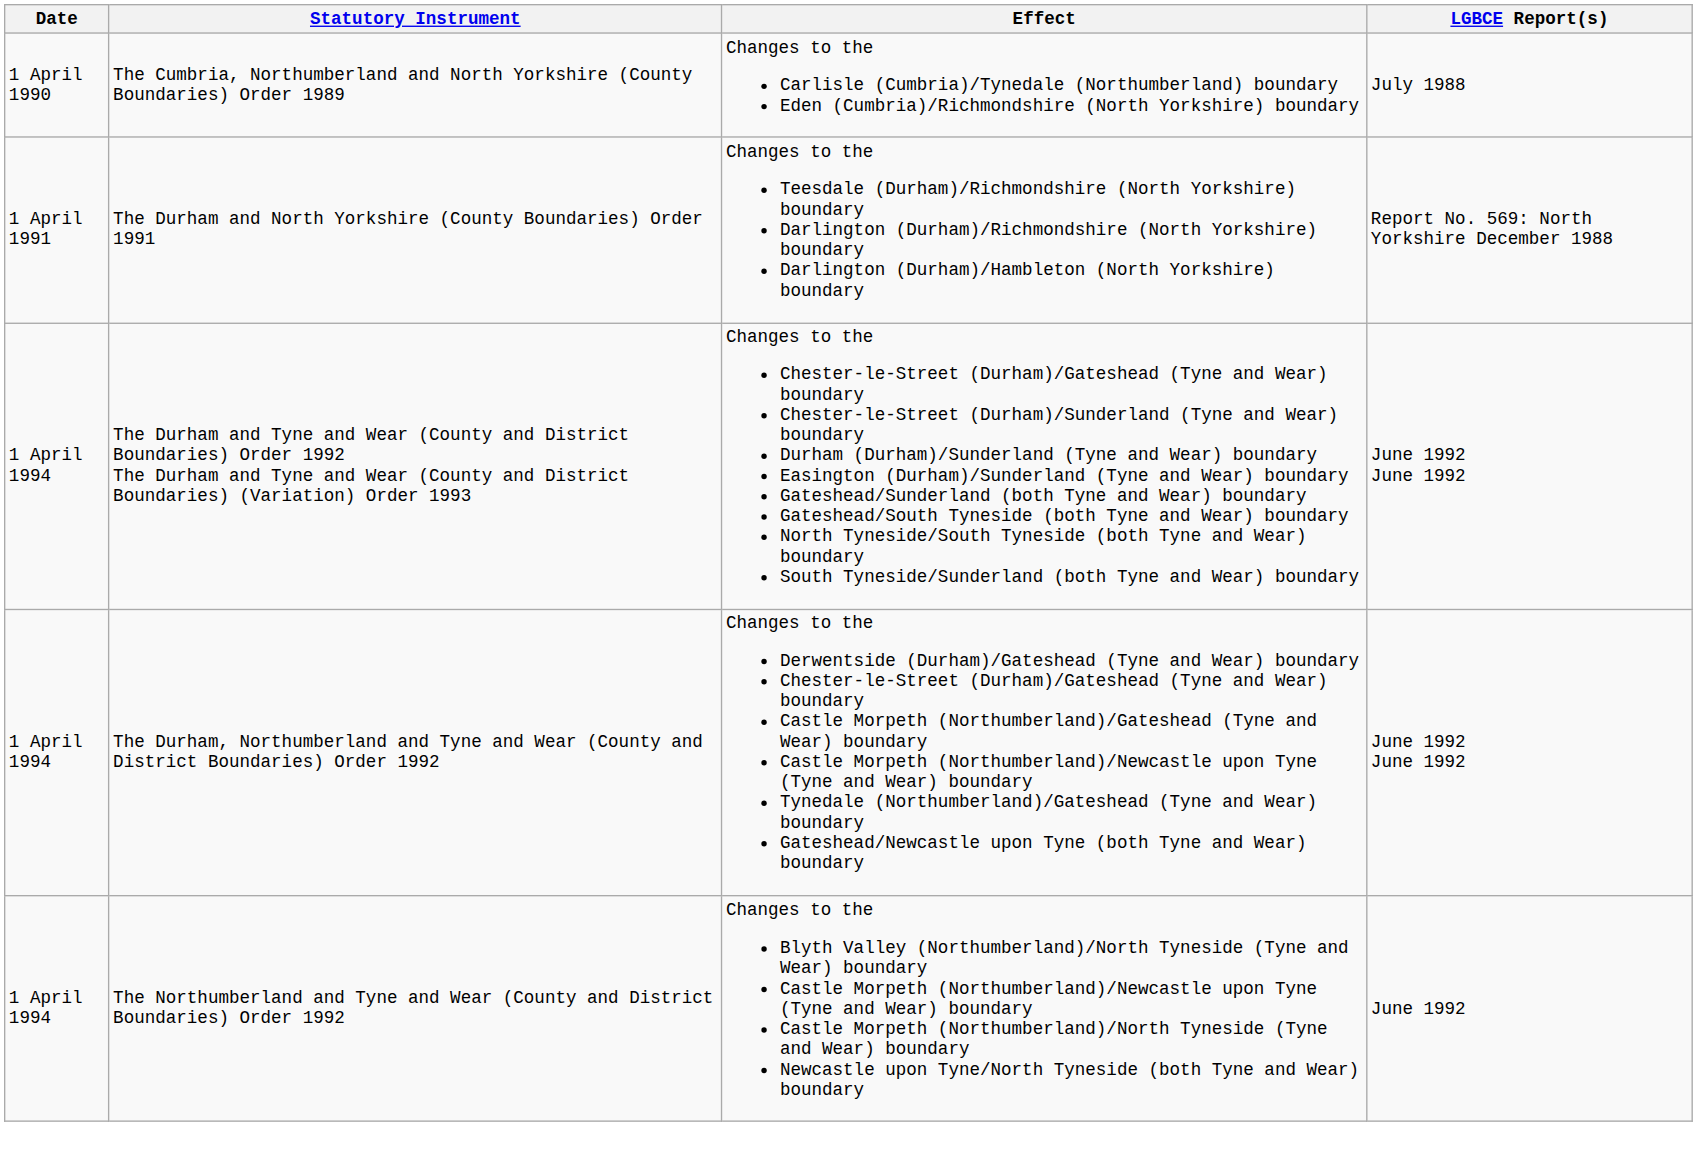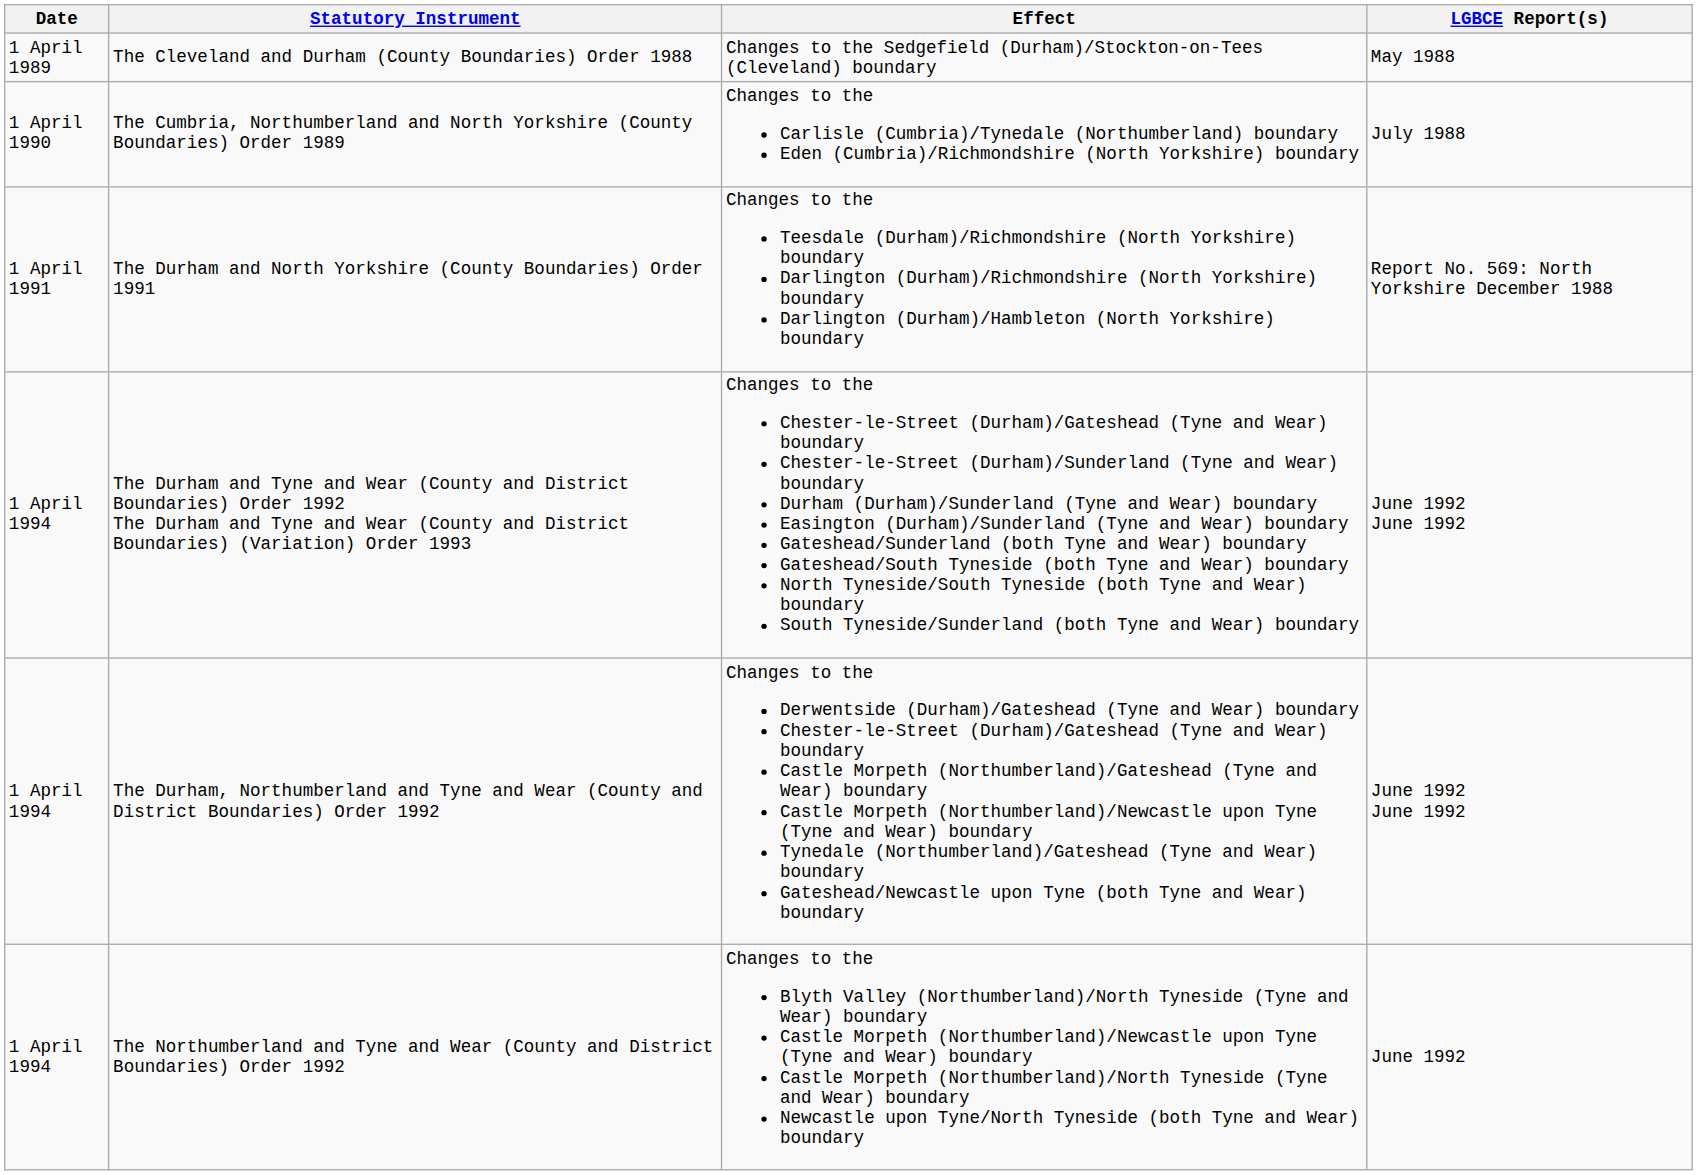 <table class="wikitable sortable">
 <tr>
 <th>Date</th>
 <th><a href='#'>Statutory Instrument</a></th>
 <th>Effect</th>
 <th><a href='#'>LGBCE</a> Report(s)</th>
+</tr>
+<tr>
+<td>1 April 1989</td>
+<td>The Cleveland and Durham (County Boundaries) Order 1988</td>
+<td>Changes to the Sedgefield (Durham)/Stockton-on-Tees (Cleveland) boundary</td>
+<td> May 1988</td>
 </tr>
 <tr>
 <td>1 April 1990</td>
 <td>The Cumbria, Northumberland and North Yorkshire (County Boundaries) Order 1989</td>
 <td>Changes to the<br><ul><li>Carlisle (Cumbria)/Tynedale (Northumberland) boundary</li><li>Eden (Cumbria)/Richmondshire (North Yorkshire) boundary</li></ul></td>
 <td> July 1988</td>
 </tr>
 <tr>
 <td>1 April 1991</td>
 <td>The Durham and North Yorkshire (County Boundaries) Order 1991</td>
 <td>Changes to the<br><ul><li>Teesdale (Durham)/Richmondshire (North Yorkshire) boundary</li><li>Darlington (Durham)/Richmondshire (North Yorkshire) boundary</li><li>Darlington (Durham)/Hambleton (North Yorkshire) boundary</li></ul></td>
 <td>Report No. 569: North Yorkshire December 1988</td>
 </tr>
 <tr>
 <td>1 April 1994</td>
 <td>The Durham and Tyne and Wear (County and District Boundaries) Order 1992<br>The Durham and Tyne and Wear (County and District Boundaries) (Variation) Order 1993</td>
 <td>Changes to the<br><ul><li>Chester-le-Street (Durham)/Gateshead (Tyne and Wear) boundary</li><li>Chester-le-Street (Durham)/Sunderland (Tyne and Wear) boundary</li><li>Durham (Durham)/Sunderland (Tyne and Wear) boundary</li><li>Easington (Durham)/Sunderland (Tyne and Wear) boundary</li><li>Gateshead/Sunderland (both Tyne and Wear) boundary</li><li>Gateshead/South Tyneside (both Tyne and Wear) boundary</li><li>North Tyneside/South Tyneside (both Tyne and Wear) boundary</li><li>South Tyneside/Sunderland (both Tyne and Wear) boundary</li></ul></td>
 <td> June 1992<br> June 1992</td>
 </tr>
 <tr>
 <td>1 April 1994</td>
 <td>The Durham, Northumberland and Tyne and Wear (County and District Boundaries) Order 1992</td>
 <td>Changes to the<br><ul><li>Derwentside (Durham)/Gateshead (Tyne and Wear) boundary</li><li>Chester-le-Street (Durham)/Gateshead (Tyne and Wear) boundary</li><li>Castle Morpeth (Northumberland)/Gateshead (Tyne and Wear) boundary</li><li>Castle Morpeth (Northumberland)/Newcastle upon Tyne (Tyne and Wear) boundary</li><li>Tynedale (Northumberland)/Gateshead (Tyne and Wear) boundary</li><li>Gateshead/Newcastle upon Tyne (both Tyne and Wear) boundary</li></ul></td>
 <td> June 1992<br> June 1992</td>
 </tr>
 <tr>
 <td>1 April 1994</td>
 <td>The Northumberland and Tyne and Wear (County and District Boundaries) Order 1992</td>
 <td>Changes to the<br><ul><li>Blyth Valley (Northumberland)/North Tyneside (Tyne and Wear) boundary</li><li>Castle Morpeth (Northumberland)/Newcastle upon Tyne (Tyne and Wear) boundary</li><li>Castle Morpeth (Northumberland)/North Tyneside (Tyne and Wear) boundary</li><li>Newcastle upon Tyne/North Tyneside (both Tyne and Wear) boundary</li></ul></td>
 <td> June 1992</td>
 </tr>
 </table>
